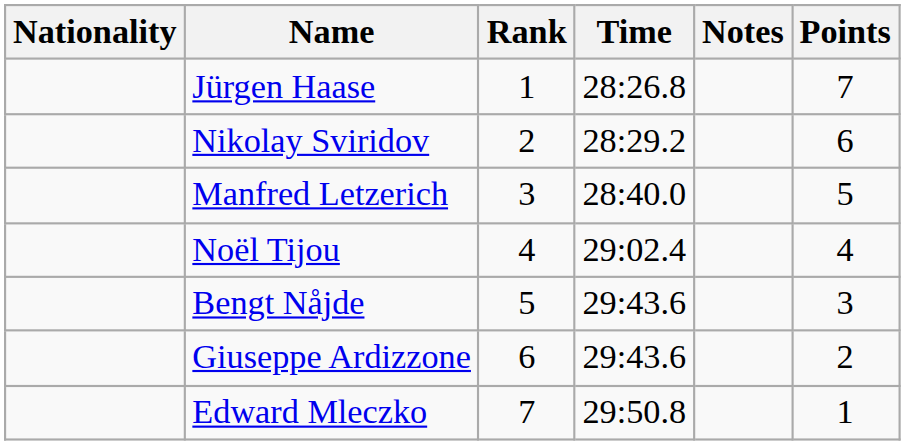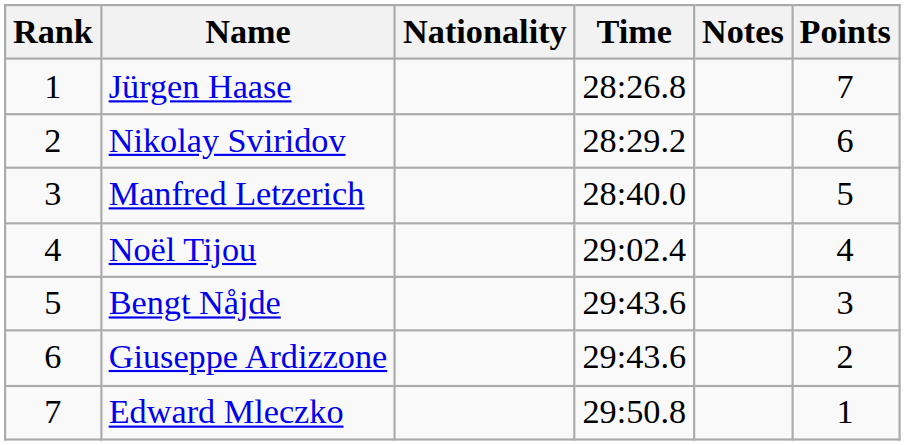 <table class="wikitable sortable" style="text-align:center">
 <tr>
+<th>Rank</th>
+<th>Name</th>
 <th>Nationality</th>
-<th>Name</th>
-<th>Rank</th>
 <th>Time</th>
 <th>Notes</th>
 <th>Points</th>
 </tr>
 <tr>
+<td>1</td>
+<td align=left><a href='#'>Jürgen Haase</a></td>
 <td align=left></td>
-<td align=left><a href='#'>Jürgen Haase</a></td>
-<td>1</td>
 <td>28:26.8</td>
 <td></td>
 <td>7</td>
 </tr>
 <tr>
+<td>2</td>
+<td align=left><a href='#'>Nikolay Sviridov</a></td>
 <td align=left></td>
-<td align=left><a href='#'>Nikolay Sviridov</a></td>
-<td>2</td>
 <td>28:29.2</td>
 <td></td>
 <td>6</td>
 </tr>
 <tr>
+<td>3</td>
+<td align=left><a href='#'>Manfred Letzerich</a></td>
 <td align=left></td>
-<td align=left><a href='#'>Manfred Letzerich</a></td>
-<td>3</td>
 <td>28:40.0</td>
 <td></td>
 <td>5</td>
 </tr>
 <tr>
+<td>4</td>
+<td align=left><a href='#'>Noël Tijou</a></td>
 <td align=left></td>
-<td align=left><a href='#'>Noël Tijou</a></td>
-<td>4</td>
 <td>29:02.4</td>
 <td></td>
 <td>4</td>
 </tr>
 <tr>
+<td>5</td>
+<td align=left><a href='#'>Bengt Nåjde</a></td>
 <td align=left></td>
-<td align=left><a href='#'>Bengt Nåjde</a></td>
-<td>5</td>
 <td>29:43.6</td>
 <td></td>
 <td>3</td>
 </tr>
 <tr>
+<td>6</td>
+<td align=left><a href='#'>Giuseppe Ardizzone</a></td>
 <td align=left></td>
-<td align=left><a href='#'>Giuseppe Ardizzone</a></td>
-<td>6</td>
 <td>29:43.6</td>
 <td></td>
 <td>2</td>
 </tr>
 <tr>
+<td>7</td>
+<td align=left><a href='#'>Edward Mleczko</a></td>
 <td align=left></td>
-<td align=left><a href='#'>Edward Mleczko</a></td>
-<td>7</td>
 <td>29:50.8</td>
 <td></td>
 <td>1</td>
 </tr>
 </table>
